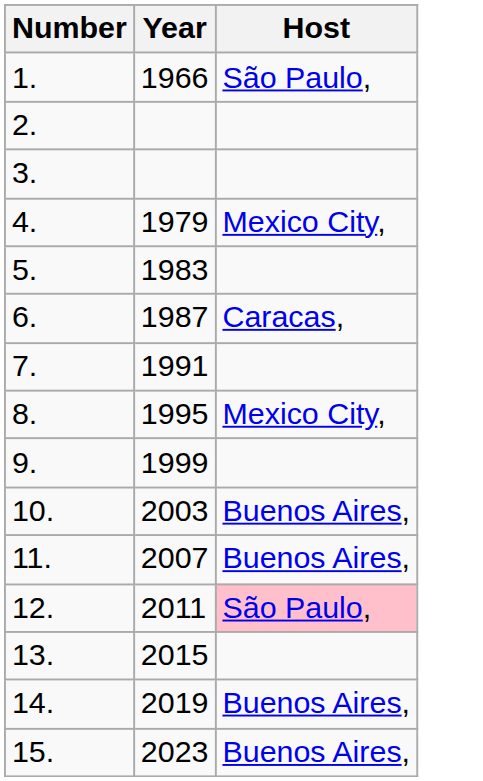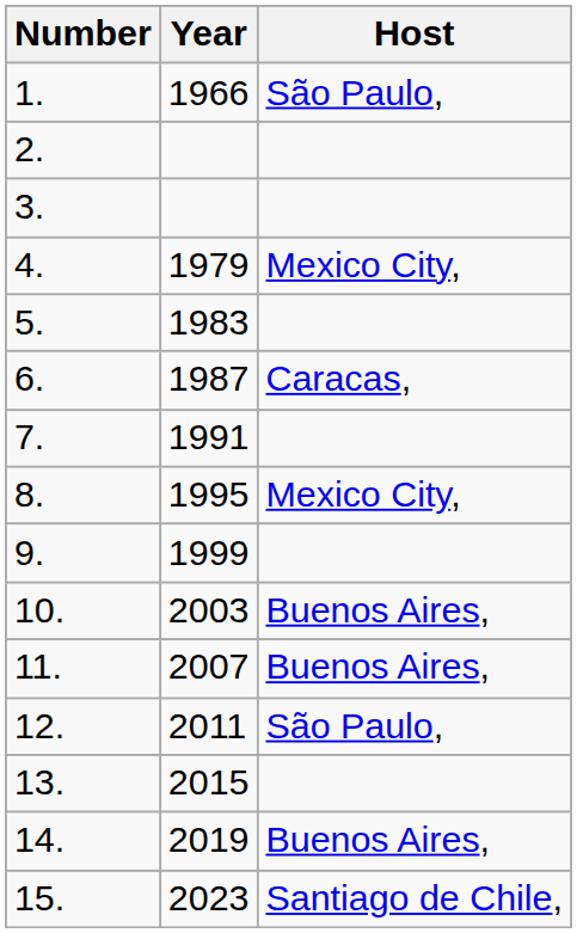 <table class="wikitable">
 <tr>
 <th>Number</th>
 <th>Year</th>
 <th>Host</th>
 </tr>
 <tr>
 <td>1.</td>
 <td>1966</td>
 <td><a href='#'>São Paulo</a>, </td>
 </tr>
 <tr>
 <td>2.</td>
 <td></td>
 <td></td>
 </tr>
 <tr>
 <td>3.</td>
 <td></td>
 <td></td>
 </tr>
 <tr>
 <td>4.</td>
 <td>1979</td>
 <td><a href='#'>Mexico City</a>, </td>
 </tr>
 <tr>
 <td>5.</td>
 <td>1983</td>
 <td></td>
 </tr>
 <tr>
 <td>6.</td>
 <td>1987</td>
 <td><a href='#'>Caracas</a>, </td>
 </tr>
 <tr>
 <td>7.</td>
 <td>1991</td>
 <td></td>
 </tr>
 <tr>
 <td>8.</td>
 <td>1995</td>
 <td><a href='#'>Mexico City</a>, </td>
 </tr>
 <tr>
 <td>9.</td>
 <td>1999</td>
 <td></td>
 </tr>
 <tr>
 <td>10.</td>
 <td>2003</td>
 <td><a href='#'>Buenos Aires</a>, </td>
 </tr>
 <tr>
 <td>11.</td>
 <td>2007</td>
 <td><a href='#'>Buenos Aires</a>, </td>
 </tr>
 <tr>
 <td>12.</td>
 <td>2011</td>
-<td style="background: pink;"><a href='#'>São Paulo</a>, </td>
+<td><a href='#'>São Paulo</a>, </td>
 </tr>
 <tr>
 <td>13.</td>
 <td>2015</td>
 <td></td>
 </tr>
 <tr>
 <td>14.</td>
 <td>2019</td>
 <td><a href='#'>Buenos Aires</a>, </td>
 </tr>
 <tr>
 <td>15.</td>
 <td>2023</td>
-<td><a href='#'>Buenos Aires</a>, </td>
+<td><a href='#'>Santiago de Chile</a>, </td>
 </tr>
 </table>
